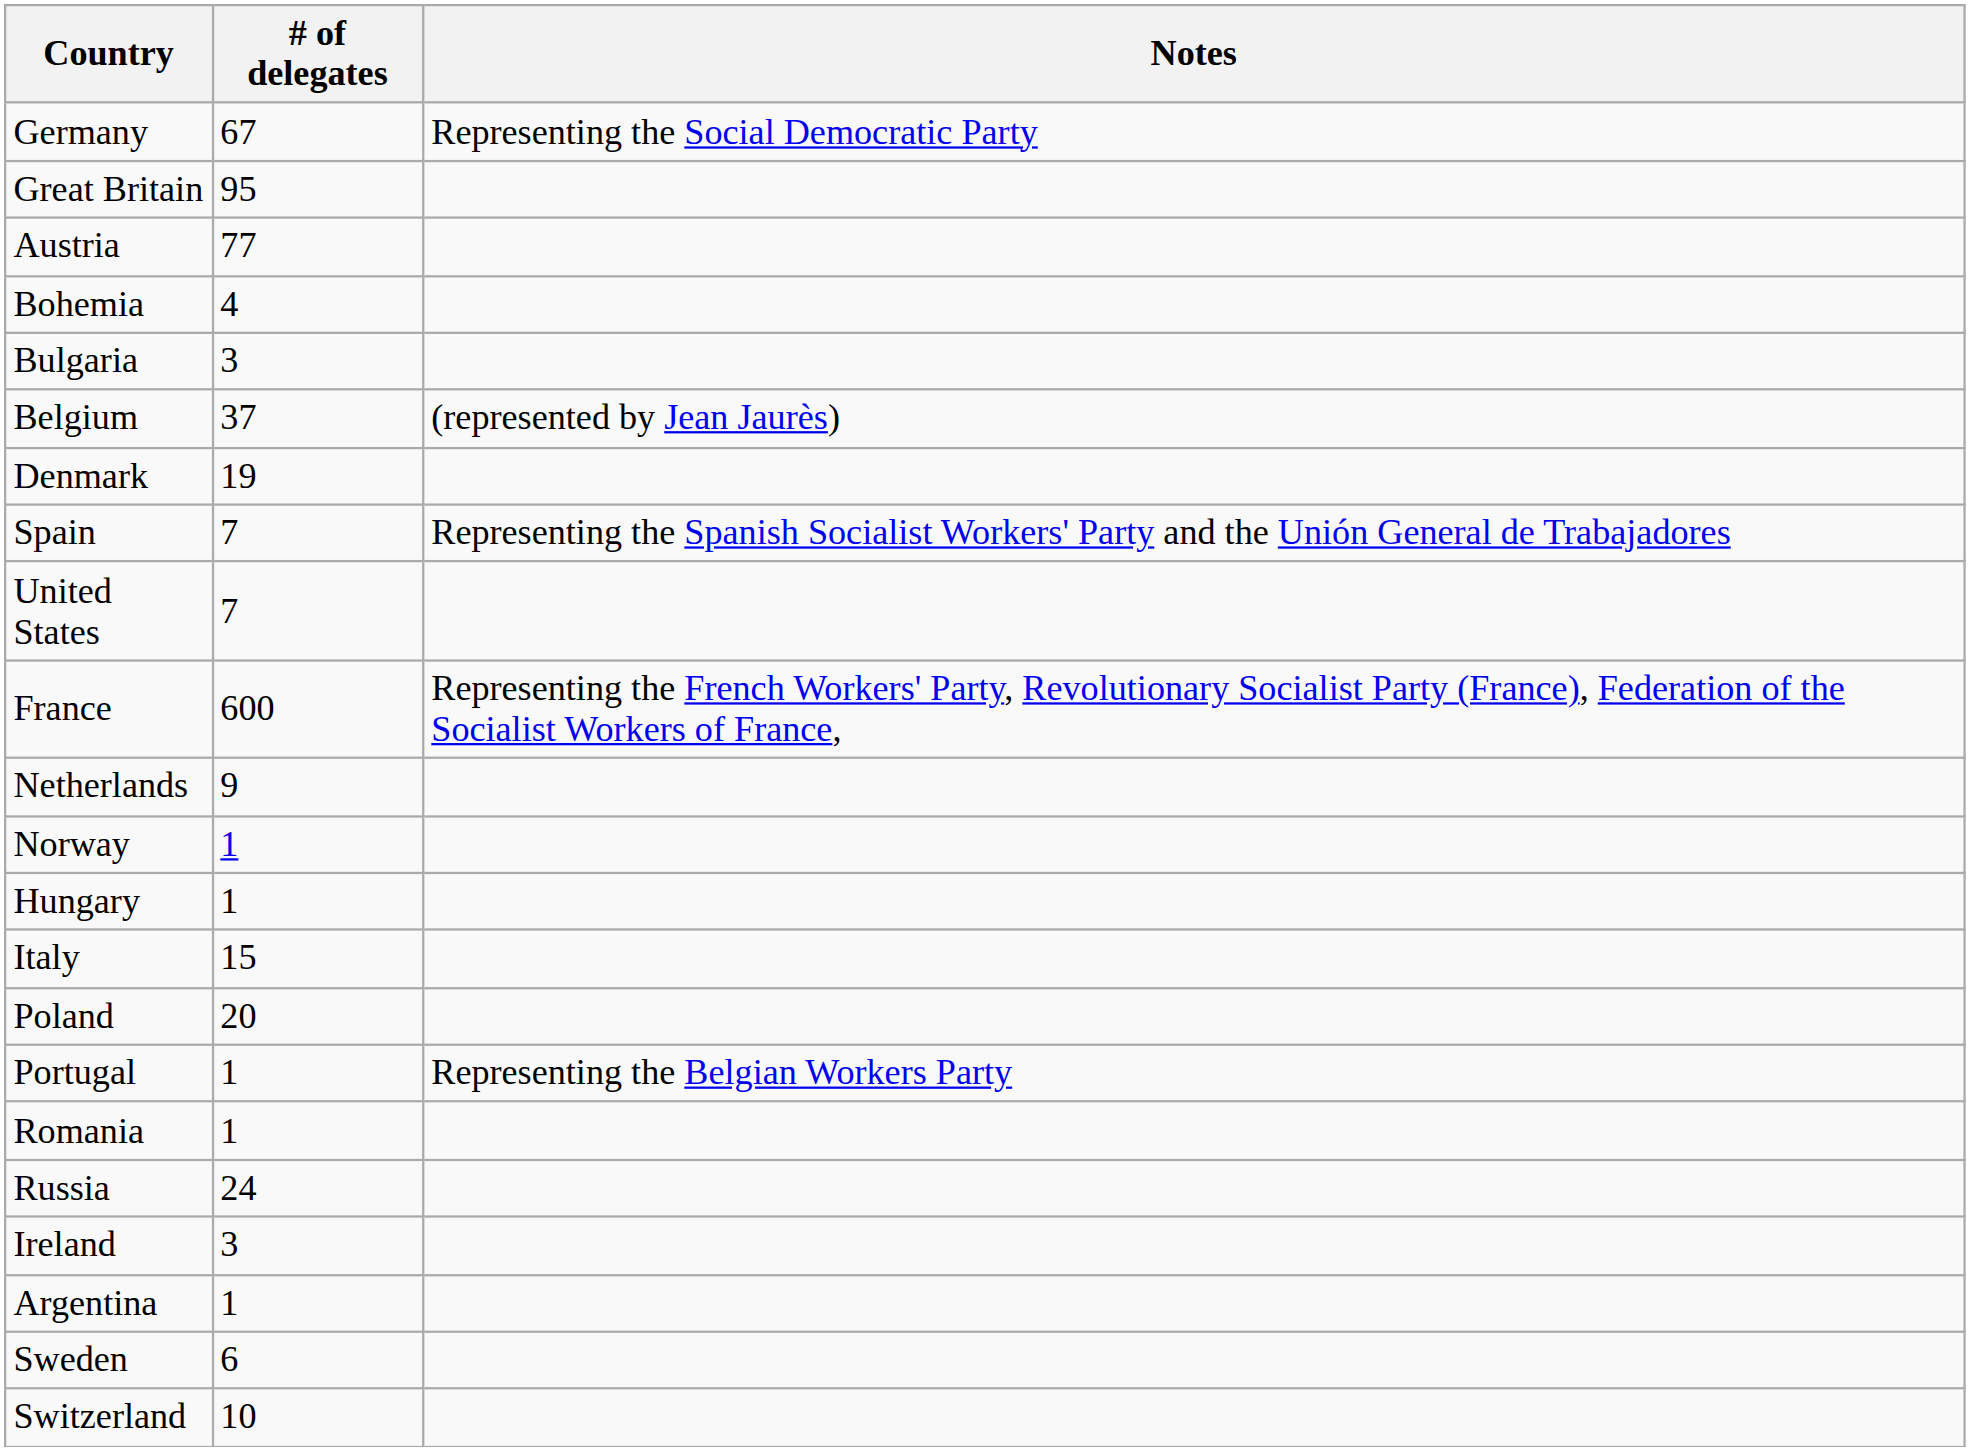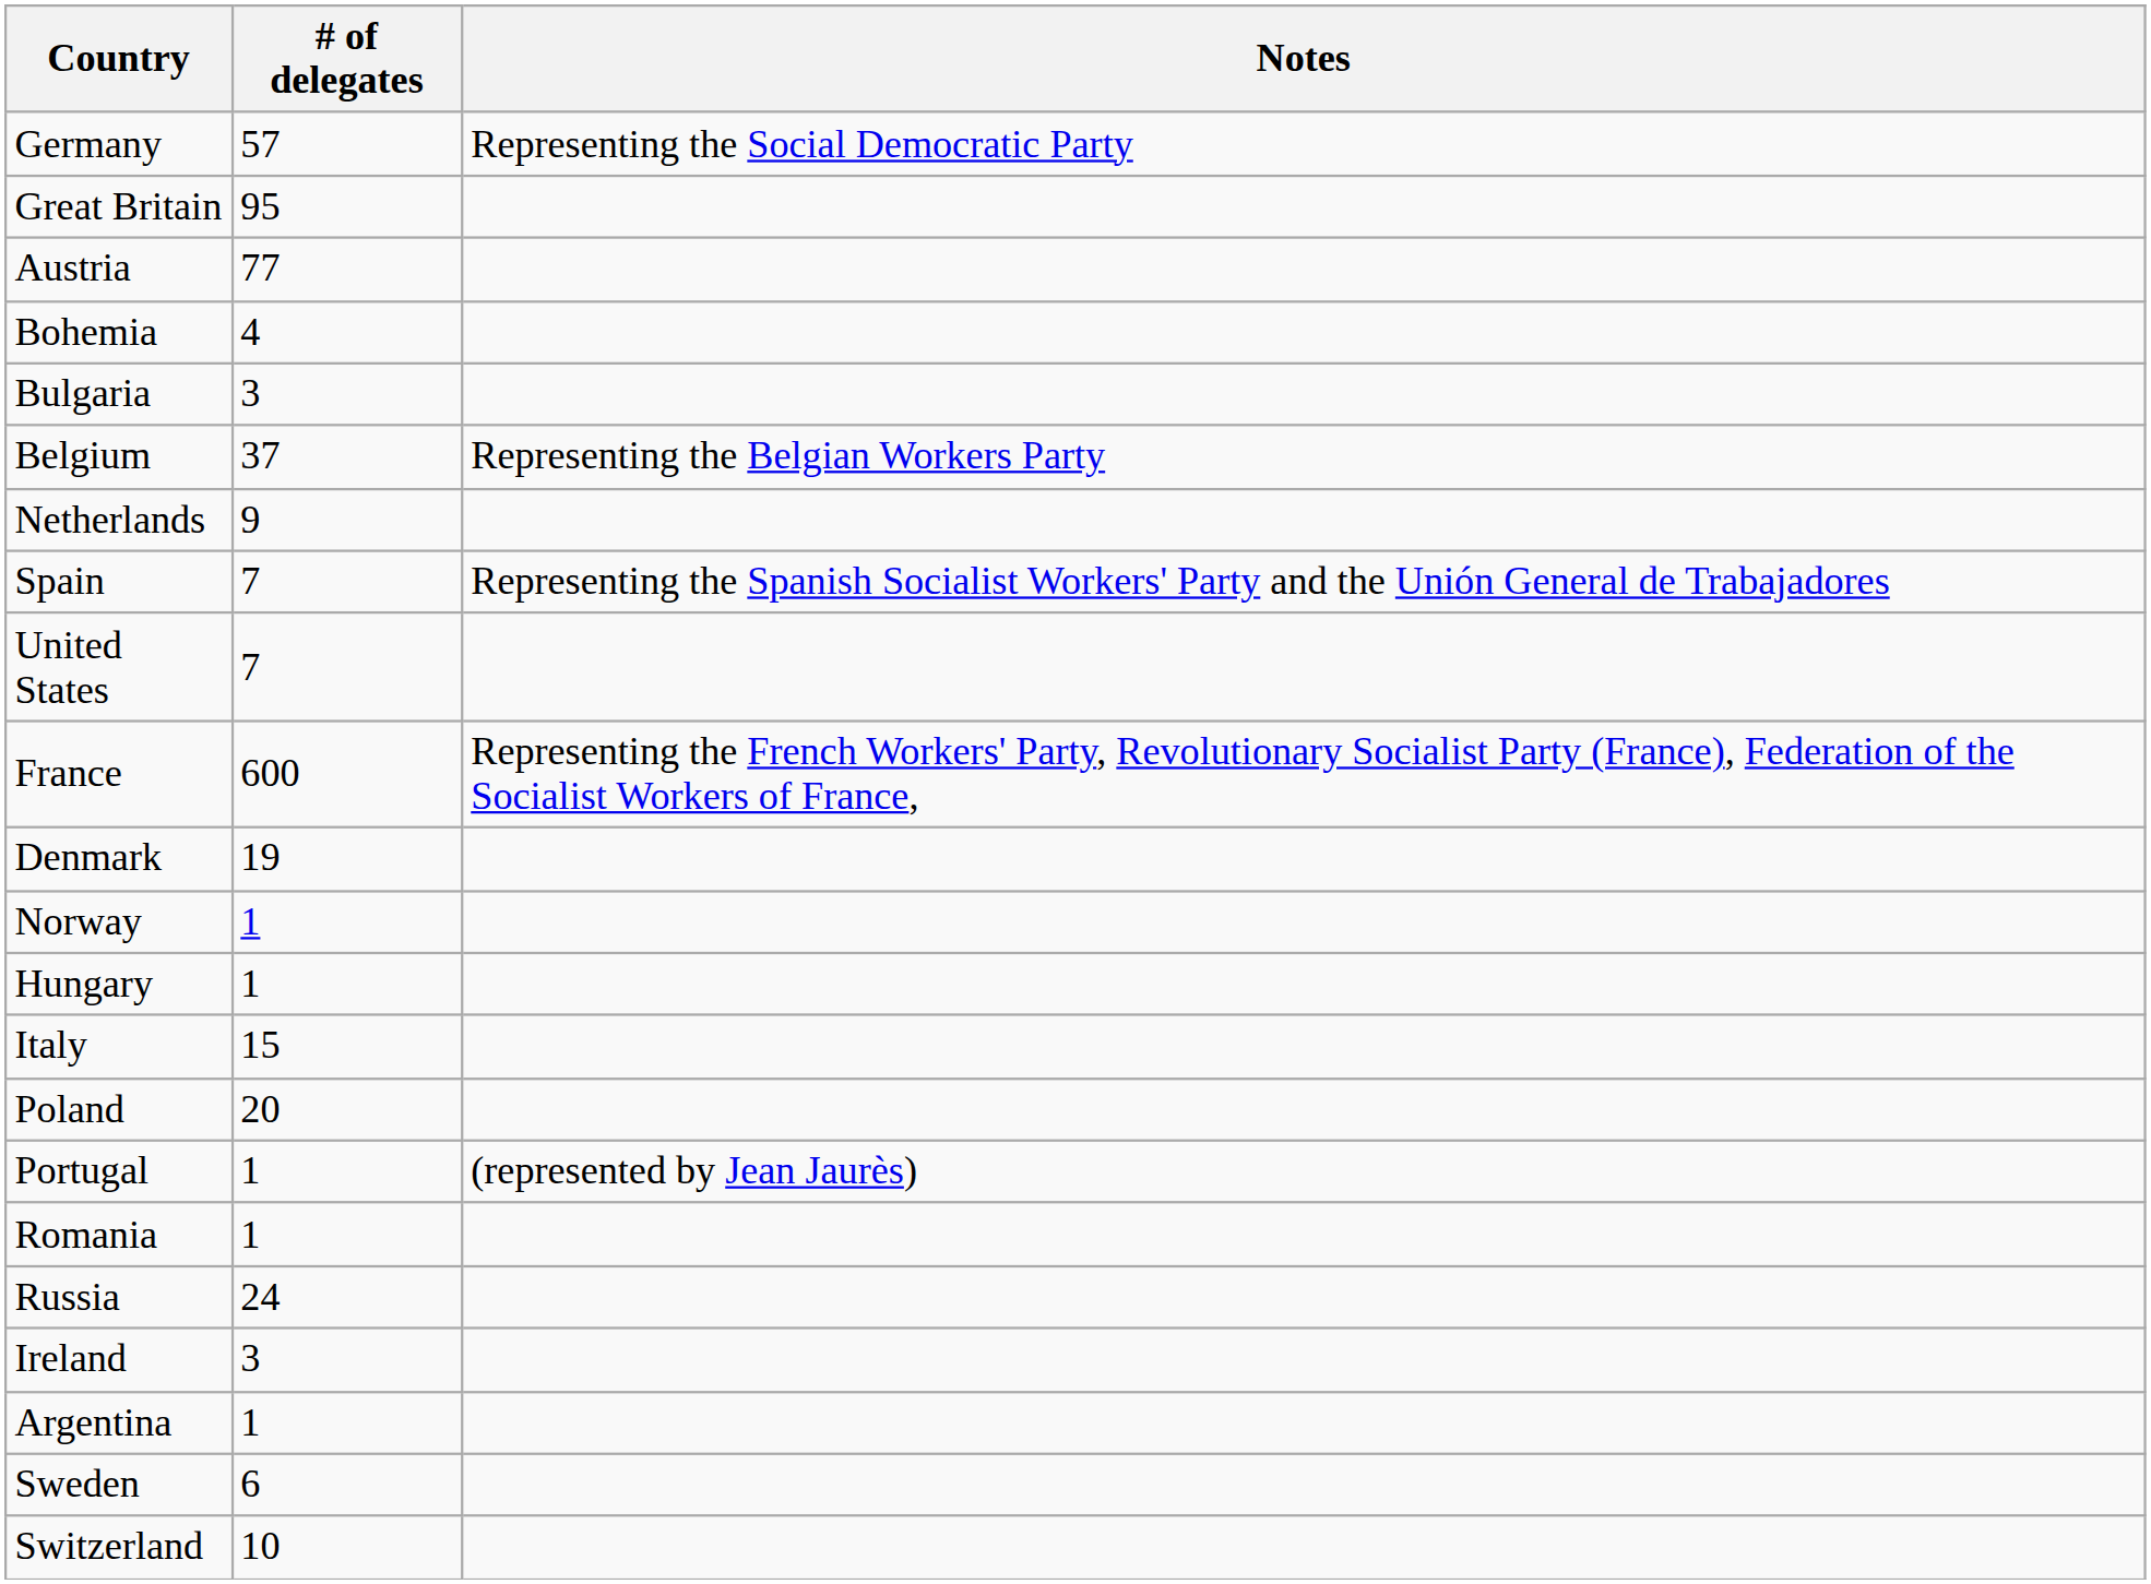 <table class="wikitable" border="1">
 <tr>
 <th>Country</th>
 <th># of delegates</th>
 <th>Notes</th>
 </tr>
 <tr>
 <td>Germany</td>
-<td>67</td>
+<td>57</td>
 <td>Representing the <a href='#'>Social Democratic Party</a></td>
 </tr>
 <tr>
 <td>Great Britain</td>
 <td>95</td>
 <td></td>
 </tr>
 <tr>
 <td>Austria</td>
 <td>77</td>
 <td></td>
 </tr>
 <tr>
 <td>Bohemia</td>
 <td>4</td>
 <td></td>
 </tr>
 <tr>
 <td>Bulgaria</td>
 <td>3</td>
 <td></td>
 </tr>
 <tr>
 <td>Belgium</td>
 <td>37</td>
-<td>(represented by <a href='#'>Jean Jaurès</a>)</td>
+<td>Representing the <a href='#'>Belgian Workers Party</a></td>
 </tr>
 <tr>
-<td>Denmark</td>
-<td>19</td>
+<td>Netherlands</td>
+<td>9</td>
 <td></td>
 </tr>
 <tr>
 <td>Spain</td>
 <td>7</td>
 <td>Representing the <a href='#'>Spanish Socialist Workers' Party</a> and the <a href='#'>Unión General de Trabajadores</a></td>
 </tr>
 <tr>
 <td>United States</td>
 <td>7</td>
 <td></td>
 </tr>
 <tr>
 <td>France</td>
 <td>600</td>
 <td>Representing the <a href='#'>French Workers' Party</a>, <a href='#'>Revolutionary Socialist Party (France)</a>, <a href='#'>Federation of the Socialist Workers of France</a>,</td>
 </tr>
 <tr>
-<td>Netherlands</td>
-<td>9</td>
+<td>Denmark</td>
+<td>19</td>
 <td></td>
 </tr>
 <tr>
 <td>Norway</td>
 <td><a href='#'>1</a></td>
 <td></td>
 </tr>
 <tr>
 <td>Hungary</td>
 <td>1</td>
 <td></td>
 </tr>
 <tr>
 <td>Italy</td>
 <td>15</td>
 <td></td>
 </tr>
 <tr>
 <td>Poland</td>
 <td>20</td>
 <td></td>
 </tr>
 <tr>
 <td>Portugal</td>
 <td>1</td>
-<td>Representing the <a href='#'>Belgian Workers Party</a></td>
+<td>(represented by <a href='#'>Jean Jaurès</a>)</td>
 </tr>
 <tr>
 <td>Romania</td>
 <td>1</td>
 <td></td>
 </tr>
 <tr>
 <td>Russia</td>
 <td>24</td>
 <td></td>
 </tr>
 <tr>
 <td>Ireland</td>
 <td>3</td>
 <td></td>
 </tr>
 <tr>
 <td>Argentina</td>
 <td>1</td>
 <td></td>
 </tr>
 <tr>
 <td>Sweden</td>
 <td>6</td>
 <td></td>
 </tr>
 <tr>
 <td>Switzerland</td>
 <td>10</td>
 <td></td>
 </tr>
 </table>
